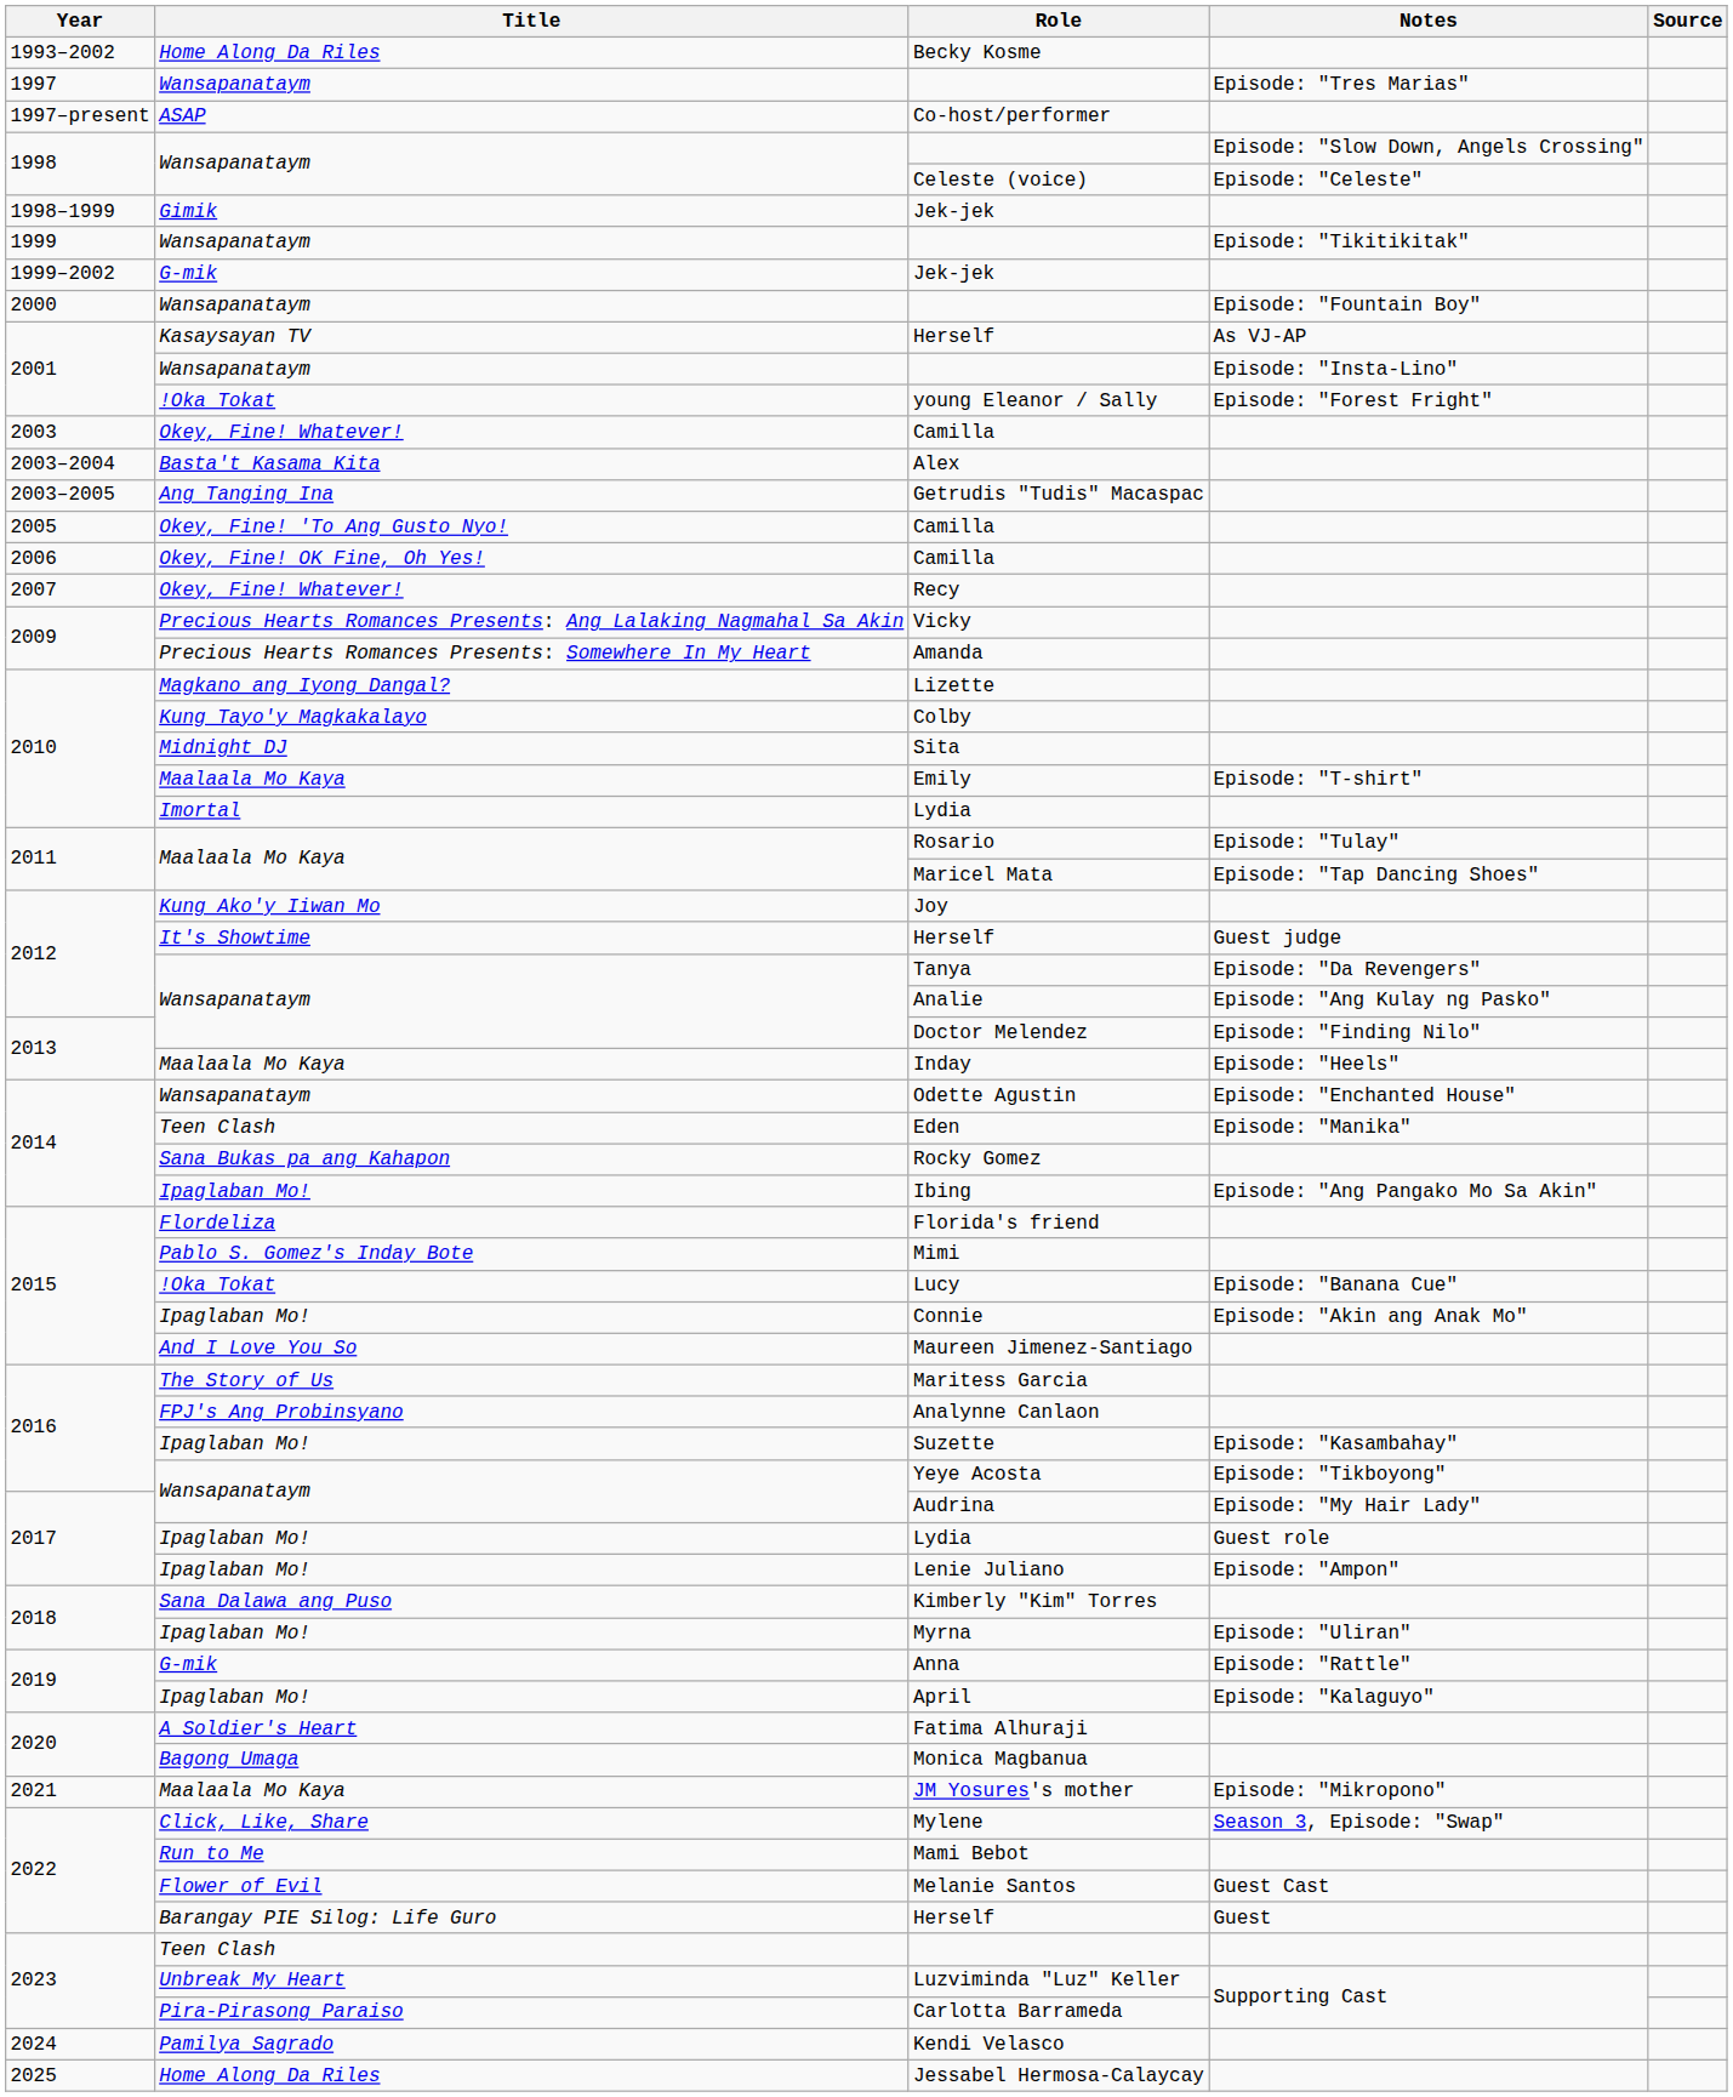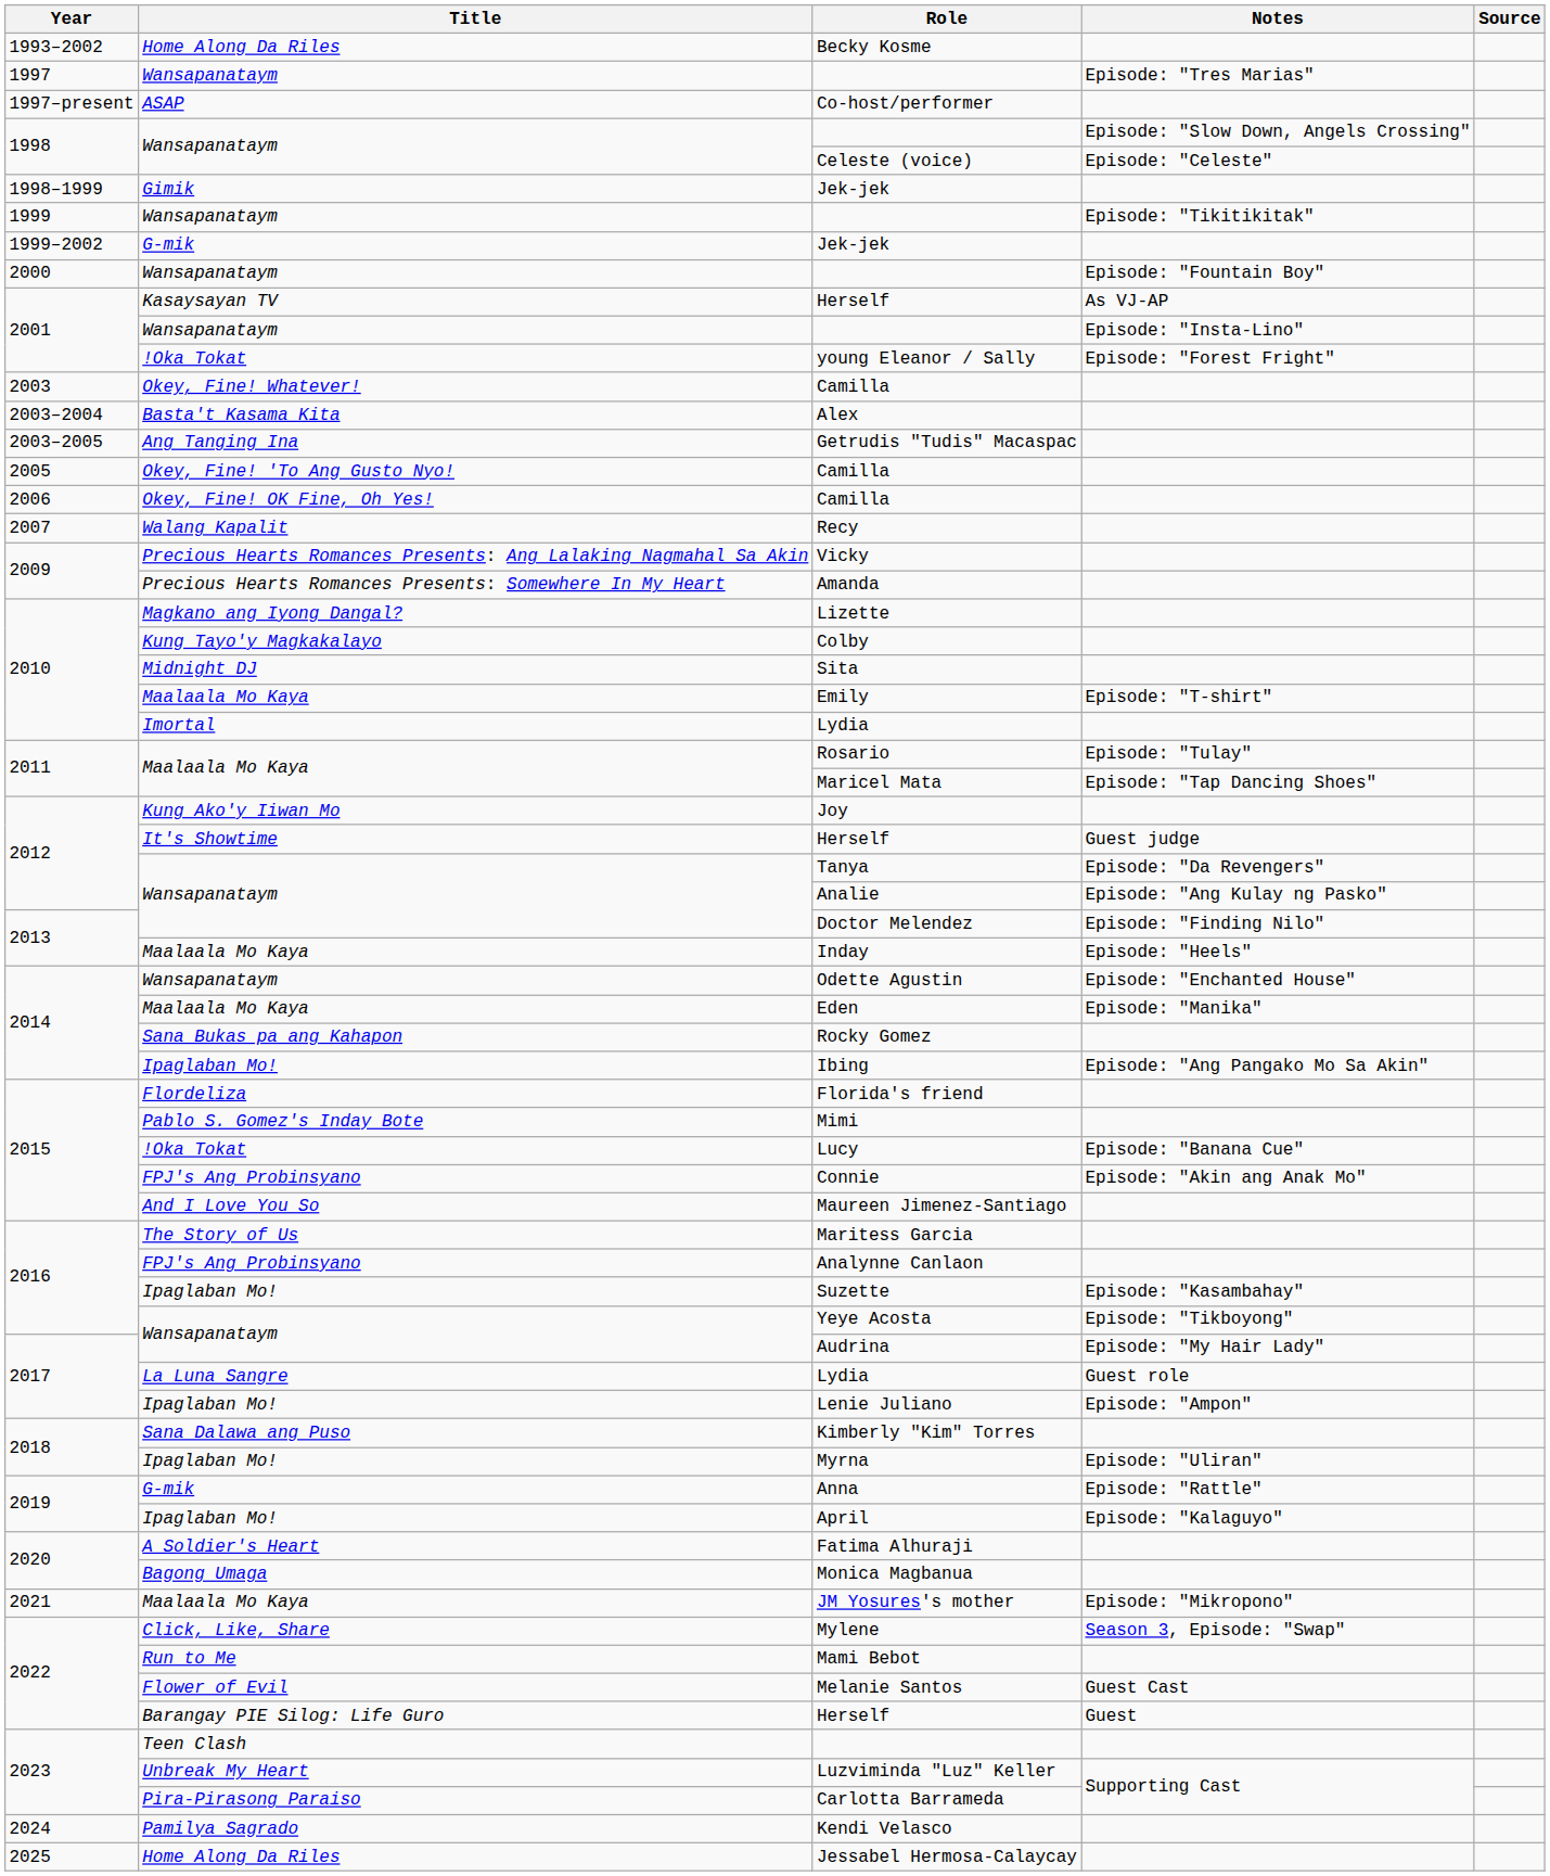 <table class="wikitable sortable" >
 <tr>
 <th>Year</th>
 <th>Title</th>
 <th>Role</th>
 <th class="unsortable">Notes </th>
 <th class="unsortable">Source </th>
 </tr>
 <tr>
 <td>1993–2002</td>
 <td><em><a href='#'>Home Along Da Riles</a></em></td>
 <td>Becky Kosme</td>
 <td></td>
 <td></td>
 </tr>
 <tr>
 <td>1997</td>
 <td><em><a href='#'>Wansapanataym</a></em></td>
 <td></td>
 <td>Episode: "Tres Marias"</td>
 <td></td>
 </tr>
 <tr>
 <td>1997–present</td>
 <td><em><a href='#'>ASAP</a></em></td>
 <td>Co-host/performer</td>
 <td></td>
 <td></td>
 </tr>
 <tr>
 <td rowspan="2">1998</td>
 <td rowspan="2"><em>Wansapanataym</em></td>
 <td></td>
 <td>Episode: "Slow Down, Angels Crossing"</td>
 <td></td>
 </tr>
 <tr>
 <td>Celeste (voice)</td>
 <td>Episode: "Celeste"</td>
 <td></td>
 </tr>
 <tr>
 <td>1998–1999</td>
 <td><em><a href='#'>Gimik</a></em></td>
 <td>Jek-jek</td>
 <td></td>
 <td></td>
 </tr>
 <tr>
 <td>1999</td>
 <td><em>Wansapanataym</em></td>
 <td></td>
 <td>Episode: "Tikitikitak"</td>
 <td></td>
 </tr>
 <tr>
 <td>1999–2002</td>
 <td><em><a href='#'>G-mik</a></em></td>
 <td>Jek-jek</td>
 <td></td>
 <td></td>
 </tr>
 <tr>
 <td>2000</td>
 <td><em>Wansapanataym</em></td>
 <td></td>
 <td>Episode: "Fountain Boy"</td>
 <td></td>
 </tr>
 <tr>
 <td rowspan="3">2001</td>
 <td><em>Kasaysayan TV</em></td>
 <td>Herself</td>
 <td>As VJ-AP</td>
 <td></td>
 </tr>
 <tr>
 <td><em>Wansapanataym</em></td>
 <td></td>
 <td>Episode: "Insta-Lino"</td>
 <td></td>
 </tr>
 <tr>
 <td><em><a href='#'>!Oka Tokat</a></em></td>
 <td>young Eleanor / Sally</td>
 <td>Episode: "Forest Fright"</td>
 <td></td>
 </tr>
 <tr>
 <td>2003</td>
 <td><em><a href='#'>Okey, Fine! Whatever!</a></em></td>
 <td>Camilla</td>
 <td></td>
 <td></td>
 </tr>
 <tr>
 <td>2003–2004</td>
 <td><em><a href='#'>Basta't Kasama Kita</a></em></td>
 <td>Alex</td>
 <td></td>
 <td></td>
 </tr>
 <tr>
 <td>2003–2005</td>
 <td><em><a href='#'>Ang Tanging Ina</a></em></td>
 <td>Getrudis "Tudis" Macaspac</td>
 <td></td>
 <td></td>
 </tr>
 <tr>
 <td>2005</td>
 <td><em><a href='#'>Okey, Fine! 'To Ang Gusto Nyo!</a></em></td>
 <td>Camilla</td>
 <td></td>
 <td></td>
 </tr>
 <tr>
 <td>2006</td>
 <td><em><a href='#'>Okey, Fine! OK Fine, Oh Yes!</a></em></td>
 <td>Camilla</td>
 <td></td>
 <td></td>
 </tr>
 <tr>
 <td>2007</td>
-<td><em><a href='#'>Okey, Fine! Whatever!</a></em></td>
+<td><em><a href='#'>Walang Kapalit</a></em></td>
 <td>Recy</td>
 <td></td>
 <td></td>
 </tr>
 <tr>
 <td rowspan="2">2009</td>
 <td><em><a href='#'>Precious Hearts Romances Presents</a></em>: <em><a href='#'>Ang Lalaking Nagmahal Sa Akin</a></em></td>
 <td>Vicky</td>
 <td></td>
 <td></td>
 </tr>
 <tr>
 <td><em>Precious Hearts Romances Presents</em>: <em><a href='#'>Somewhere In My Heart</a></em></td>
 <td>Amanda</td>
 <td></td>
 <td></td>
 </tr>
 <tr>
 <td rowspan="5">2010</td>
 <td><em><a href='#'>Magkano ang Iyong Dangal?</a></em></td>
 <td>Lizette</td>
 <td></td>
 <td></td>
 </tr>
 <tr>
 <td><em><a href='#'>Kung Tayo'y Magkakalayo</a></em></td>
 <td>Colby</td>
 <td></td>
 <td></td>
 </tr>
 <tr>
 <td><em><a href='#'>Midnight DJ</a></em></td>
 <td>Sita</td>
 <td></td>
 <td></td>
 </tr>
 <tr>
 <td><em><a href='#'>Maalaala Mo Kaya</a></em></td>
 <td>Emily</td>
 <td>Episode: "T-shirt"</td>
 <td></td>
 </tr>
 <tr>
 <td><em><a href='#'>Imortal</a></em></td>
 <td>Lydia</td>
 <td></td>
 <td></td>
 </tr>
 <tr>
 <td rowspan="2">2011</td>
 <td rowspan="2"><em>Maalaala Mo Kaya</em></td>
 <td>Rosario</td>
 <td>Episode: "Tulay"</td>
 <td></td>
 </tr>
 <tr>
 <td>Maricel Mata</td>
 <td>Episode: "Tap Dancing Shoes"</td>
 <td></td>
 </tr>
 <tr>
 <td rowspan="4">2012</td>
 <td><em><a href='#'>Kung Ako'y Iiwan Mo</a></em></td>
 <td>Joy</td>
 <td></td>
 <td></td>
 </tr>
 <tr>
 <td><em><a href='#'>It's Showtime</a></em></td>
 <td>Herself</td>
 <td>Guest judge</td>
 <td></td>
 </tr>
 <tr>
 <td rowspan="3"><em>Wansapanataym</em></td>
 <td>Tanya</td>
 <td>Episode: "Da Revengers"</td>
 <td></td>
 </tr>
 <tr>
 <td>Analie</td>
 <td>Episode: "Ang Kulay ng Pasko"</td>
 <td></td>
 </tr>
 <tr>
 <td rowspan="2">2013</td>
 <td>Doctor Melendez</td>
 <td>Episode: "Finding Nilo"</td>
 <td></td>
 </tr>
 <tr>
 <td><em>Maalaala Mo Kaya</em></td>
 <td>Inday</td>
 <td>Episode: "Heels"</td>
 <td></td>
 </tr>
 <tr>
 <td rowspan="4">2014</td>
 <td><em>Wansapanataym</em></td>
 <td>Odette Agustin</td>
 <td>Episode: "Enchanted House"</td>
 <td></td>
 </tr>
 <tr>
-<td><em>Teen Clash</em></td>
+<td><em>Maalaala Mo Kaya</em></td>
 <td>Eden</td>
 <td>Episode: "Manika"</td>
 <td></td>
 </tr>
 <tr>
 <td><em><a href='#'>Sana Bukas pa ang Kahapon</a></em></td>
 <td>Rocky Gomez</td>
 <td></td>
 <td></td>
 </tr>
 <tr>
 <td><em><a href='#'>Ipaglaban Mo!</a></em></td>
 <td>Ibing</td>
 <td>Episode: "Ang Pangako Mo Sa Akin"</td>
 <td></td>
 </tr>
 <tr>
 <td rowspan="5">2015</td>
 <td><em><a href='#'>Flordeliza</a></em></td>
 <td>Florida's friend</td>
 <td></td>
 <td></td>
 </tr>
 <tr>
 <td><em><a href='#'>Pablo S. Gomez's Inday Bote</a></em></td>
 <td>Mimi</td>
 <td></td>
 <td></td>
 </tr>
 <tr>
 <td><em><a href='#'>!Oka Tokat</a></em></td>
 <td>Lucy</td>
 <td>Episode: "Banana Cue"</td>
 <td></td>
 </tr>
 <tr>
-<td><em>Ipaglaban Mo!</em></td>
+<td><em><a href='#'>FPJ's Ang Probinsyano</a></em></td>
 <td>Connie</td>
 <td>Episode: "Akin ang Anak Mo"</td>
 <td></td>
 </tr>
 <tr>
 <td><em><a href='#'>And I Love You So</a></em></td>
 <td>Maureen Jimenez-Santiago</td>
 <td></td>
 <td></td>
 </tr>
 <tr>
 <td rowspan="4">2016</td>
 <td><em><a href='#'>The Story of Us</a></em></td>
 <td>Maritess Garcia</td>
 <td></td>
 <td></td>
 </tr>
 <tr>
 <td><em><a href='#'>FPJ's Ang Probinsyano</a></em></td>
 <td>Analynne Canlaon</td>
 <td></td>
 <td></td>
 </tr>
 <tr>
 <td><em>Ipaglaban Mo!</em></td>
 <td>Suzette</td>
 <td>Episode: "Kasambahay"</td>
 <td></td>
 </tr>
 <tr>
 <td rowspan="2"><em>Wansapanataym</em></td>
 <td>Yeye Acosta</td>
 <td>Episode: "Tikboyong"</td>
 <td></td>
 </tr>
 <tr>
 <td rowspan="3">2017</td>
 <td>Audrina</td>
 <td>Episode: "My Hair Lady"</td>
 <td></td>
 </tr>
 <tr>
-<td><em>Ipaglaban Mo!</em></td>
+<td><em><a href='#'>La Luna Sangre</a></em></td>
 <td>Lydia</td>
 <td>Guest role</td>
 <td></td>
 </tr>
 <tr>
 <td><em>Ipaglaban Mo!</em></td>
 <td>Lenie Juliano</td>
 <td>Episode: "Ampon"</td>
 <td></td>
 </tr>
 <tr>
 <td rowspan="2">2018</td>
 <td><em><a href='#'>Sana Dalawa ang Puso</a></em></td>
 <td>Kimberly "Kim" Torres</td>
 <td></td>
 <td></td>
 </tr>
 <tr>
 <td><em>Ipaglaban Mo!</em></td>
 <td>Myrna</td>
 <td>Episode: "Uliran"</td>
 <td></td>
 </tr>
 <tr>
 <td rowspan="2">2019</td>
 <td><em><a href='#'>G-mik</a></em></td>
 <td>Anna</td>
 <td>Episode: "Rattle"</td>
 <td></td>
 </tr>
 <tr>
 <td><em>Ipaglaban Mo!</em></td>
 <td>April</td>
 <td>Episode: "Kalaguyo"</td>
 <td></td>
 </tr>
 <tr>
 <td rowspan="2">2020</td>
 <td><em><a href='#'>A Soldier's Heart</a></em></td>
 <td>Fatima Alhuraji</td>
 <td></td>
 <td></td>
 </tr>
 <tr>
 <td><em><a href='#'>Bagong Umaga</a></em></td>
 <td>Monica Magbanua</td>
 <td></td>
 <td></td>
 </tr>
 <tr>
 <td>2021</td>
 <td><em>Maalaala Mo Kaya</em></td>
 <td><a href='#'>JM Yosures</a>'s mother</td>
 <td>Episode: "Mikropono"</td>
 <td></td>
 </tr>
 <tr>
 <td rowspan="4">2022</td>
 <td><em><a href='#'>Click, Like, Share</a></em></td>
 <td>Mylene</td>
 <td><a href='#'>Season 3</a>, Episode: "Swap"</td>
 <td></td>
 </tr>
 <tr>
 <td><em><a href='#'>Run to Me</a></em></td>
 <td>Mami Bebot</td>
 <td></td>
 <td></td>
 </tr>
 <tr>
 <td><em><a href='#'>Flower of Evil</a></em></td>
 <td>Melanie Santos</td>
 <td>Guest Cast</td>
 <td></td>
 </tr>
 <tr>
 <td><em>Barangay PIE Silog: Life Guro</em></td>
 <td>Herself</td>
 <td>Guest</td>
 <td></td>
 </tr>
 <tr>
 <td rowspan="3">2023</td>
 <td><em>Teen Clash</em></td>
 <td></td>
 <td></td>
 <td></td>
 </tr>
 <tr>
 <td><em><a href='#'>Unbreak My Heart</a></em></td>
 <td>Luzviminda "Luz" Keller</td>
 <td rowspan="2">Supporting Cast</td>
 <td></td>
 </tr>
 <tr>
 <td><em><a href='#'>Pira-Pirasong Paraiso</a></em></td>
 <td>Carlotta Barrameda</td>
 <td></td>
 </tr>
 <tr>
 <td>2024</td>
 <td><em><a href='#'>Pamilya Sagrado</a></em></td>
 <td>Kendi Velasco</td>
 <td></td>
 <td></td>
 </tr>
 <tr>
 <td>2025</td>
 <td><em><a href='#'>Home Along Da Riles</a></em></td>
 <td>Jessabel Hermosa-Calaycay</td>
 <td></td>
 <td></td>
 </tr>
 </table>
